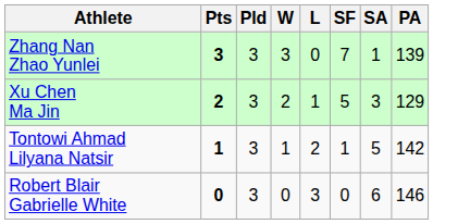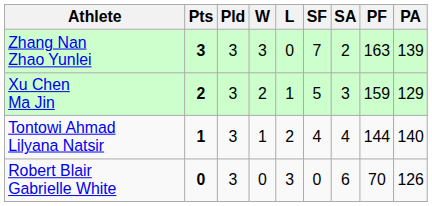 <table class=wikitable style="text-align:center">
 <tr>
 <th width=175>Athlete</th>
 <th width=20>Pts</th>
 <th width=20>Pld</th>
 <th width=20>W</th>
 <th width=20>L</th>
 <th width=20>SF</th>
 <th width=20>SA</th>
+<th width=20>PF</th>
 <th width=20>PA</th>
 </tr>
 <tr bgcolor=ccffcc>
 <td style="text-align:left"> <a href='#'>Zhang Nan</a><br> <a href='#'>Zhao Yunlei</a></td>
 <td><strong>3</strong></td>
 <td>3</td>
 <td>3</td>
 <td>0</td>
 <td>7</td>
-<td>1</td>
+<td>2</td>
+<td>163</td>
 <td>139</td>
 </tr>
 <tr bgcolor=ccffcc>
 <td style="text-align:left"> <a href='#'>Xu Chen</a><br> <a href='#'>Ma Jin</a></td>
 <td><strong>2</strong></td>
 <td>3</td>
 <td>2</td>
 <td>1</td>
 <td>5</td>
 <td>3</td>
+<td>159</td>
 <td>129</td>
 </tr>
 <tr bgcolor=>
 <td style="text-align:left"> <a href='#'>Tontowi Ahmad</a><br> <a href='#'>Lilyana Natsir</a></td>
 <td><strong>1</strong></td>
 <td>3</td>
 <td>1</td>
 <td>2</td>
-<td>1</td>
-<td>5</td>
-<td>142</td>
+<td>4</td>
+<td>4</td>
+<td>144</td>
+<td>140</td>
 </tr>
 <tr bgcolor=>
 <td style="text-align:left"> <a href='#'>Robert Blair</a><br> <a href='#'>Gabrielle White</a></td>
 <td><strong>0</strong></td>
 <td>3</td>
 <td>0</td>
 <td>3</td>
 <td>0</td>
 <td>6</td>
-<td>146</td>
+<td>70</td>
+<td>126</td>
 </tr>
 </table>
